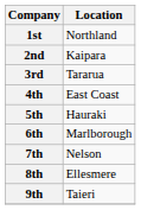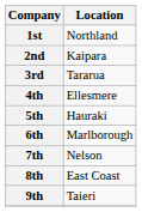 <table class="wikitable sortable mw-collapsible autocollapse">
 <tr>
 <th>Company</th>
 <th>Location</th>
 </tr>
 <tr>
 <th>1st</th>
 <td>Northland</td>
 </tr>
 <tr>
 <th>2nd</th>
 <td>Kaipara</td>
 </tr>
 <tr>
 <th>3rd</th>
 <td>Tararua</td>
 </tr>
 <tr>
 <th>4th</th>
-<td>East Coast</td>
+<td>Ellesmere</td>
 </tr>
 <tr>
 <th>5th</th>
 <td>Hauraki</td>
 </tr>
 <tr>
 <th>6th</th>
 <td>Marlborough</td>
 </tr>
 <tr>
 <th>7th</th>
 <td>Nelson</td>
 </tr>
 <tr>
 <th>8th</th>
-<td>Ellesmere</td>
+<td>East Coast</td>
 </tr>
 <tr>
 <th>9th</th>
 <td>Taieri</td>
 </tr>
 <tr>
 </tr>
 </table>
